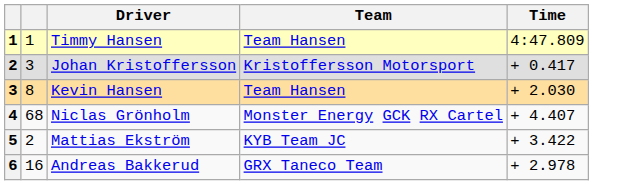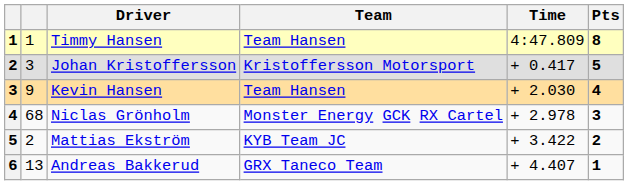 <table class="wikitable" style="font-size:95%">
 <tr>
 <th></th>
 <th></th>
 <th>Driver</th>
 <th>Team</th>
 <th>Time</th>
+<th>Pts</th>
 </tr>
 <tr>
 <th style="background:#ffffbf;">1</th>
 <td style="background:#ffffbf;">1</td>
 <td style="background:#ffffbf;"> <a href='#'>Timmy Hansen</a></td>
 <td style="background:#ffffbf;"><a href='#'>Team Hansen</a></td>
 <td style="background:#ffffbf;">4:47.809</td>
+<td style="background:#ffffbf;"><strong>8</strong></td>
 </tr>
 <tr>
 <th style="background:#dfdfdf;">2</th>
 <td style="background:#dfdfdf;">3</td>
 <td style="background:#dfdfdf;"> <a href='#'>Johan Kristoffersson</a></td>
 <td style="background:#dfdfdf;"><a href='#'>Kristoffersson Motorsport</a></td>
 <td style="background:#dfdfdf;">+ 0.417</td>
+<td style="background:#dfdfdf;"><strong>5</strong></td>
 </tr>
 <tr>
 <th style="background:#ffdf9f;">3</th>
-<td style="background:#ffdf9f;">8</td>
+<td style="background:#ffdf9f;">9</td>
 <td style="background:#ffdf9f;"> <a href='#'>Kevin Hansen</a></td>
 <td style="background:#ffdf9f;"><a href='#'>Team Hansen</a></td>
 <td style="background:#ffdf9f;">+ 2.030</td>
+<td style="background:#ffdf9f;"><strong>4</strong></td>
 </tr>
 <tr>
 <th>4</th>
 <td>68</td>
 <td> <a href='#'>Niclas Grönholm</a></td>
 <td><a href='#'>Monster Energy</a> <a href='#'>GCK</a> <a href='#'>RX Cartel</a></td>
-<td>+ 4.407</td>
+<td>+ 2.978</td>
+<td><strong>3</strong></td>
 </tr>
 <tr>
 <th>5</th>
 <td>2</td>
 <td> <a href='#'>Mattias Ekström</a></td>
 <td><a href='#'>KYB Team JC</a></td>
 <td>+ 3.422</td>
+<td><strong>2</strong></td>
 </tr>
 <tr>
 <th>6</th>
-<td>16</td>
+<td>13</td>
 <td> <a href='#'>Andreas Bakkerud</a></td>
 <td><a href='#'>GRX Taneco Team</a></td>
-<td>+ 2.978</td>
+<td>+ 4.407</td>
+<td><strong>1</strong></td>
 </tr>
 </table>
